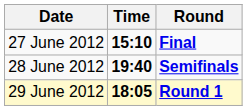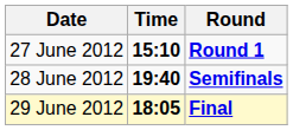 <table class="wikitable">
 <tr>
 <th>Date</th>
 <th>Time</th>
 <th>Round</th>
 </tr>
 <tr>
 <td>27 June 2012</td>
 <td><strong>15:10</strong></td>
-<td><strong><a href='#'>Final</a></strong></td>
+<td><strong><a href='#'>Round 1</a></strong></td>
 </tr>
 <tr>
 <td>28 June 2012</td>
 <td><strong>19:40</strong></td>
 <td><strong><a href='#'>Semifinals</a></strong></td>
 </tr>
 <tr style=background:lemonchiffon>
 <td>29 June 2012</td>
 <td><strong>18:05</strong></td>
-<td><strong><a href='#'>Round 1</a></strong></td>
+<td><strong><a href='#'>Final</a></strong></td>
 </tr>
 </table>
